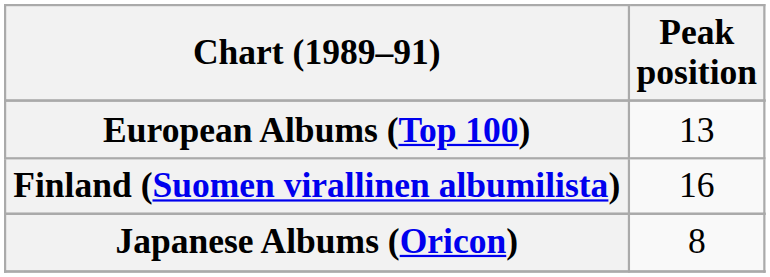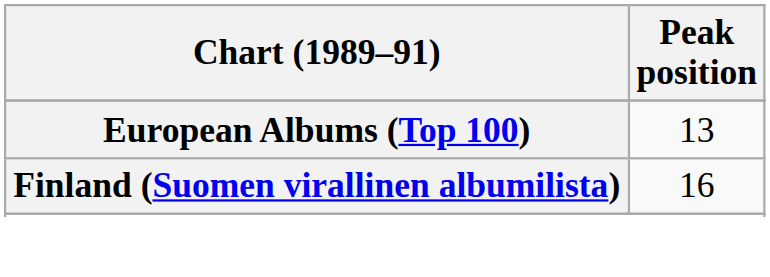 <table class="wikitable sortable plainrowheaders">
 <tr>
 <th>Chart (1989–91)</th>
 <th>Peak<br>position</th>
 </tr>
 <tr>
 </tr>
 <tr>
 </tr>
 <tr>
 </tr>
 <tr>
 <th scope="row">European Albums (<a href='#'>Top 100</a>)</th>
 <td style="text-align:center;">13</td>
 </tr>
 <tr>
 <th scope="row">Finland (<a href='#'>Suomen virallinen albumilista</a>)</th>
 <td style="text-align:center;">16</td>
 </tr>
 <tr>
 </tr>
 <tr>
-<th scope="row">Japanese Albums (<a href='#'>Oricon</a>)</th>
-<td style="text-align:center;">8</td>
-</tr>
-<tr>
 </tr>
 <tr>
 </tr>
 <tr>
 </tr>
 <tr>
 </tr>
 <tr>
 </tr>
 </table>
